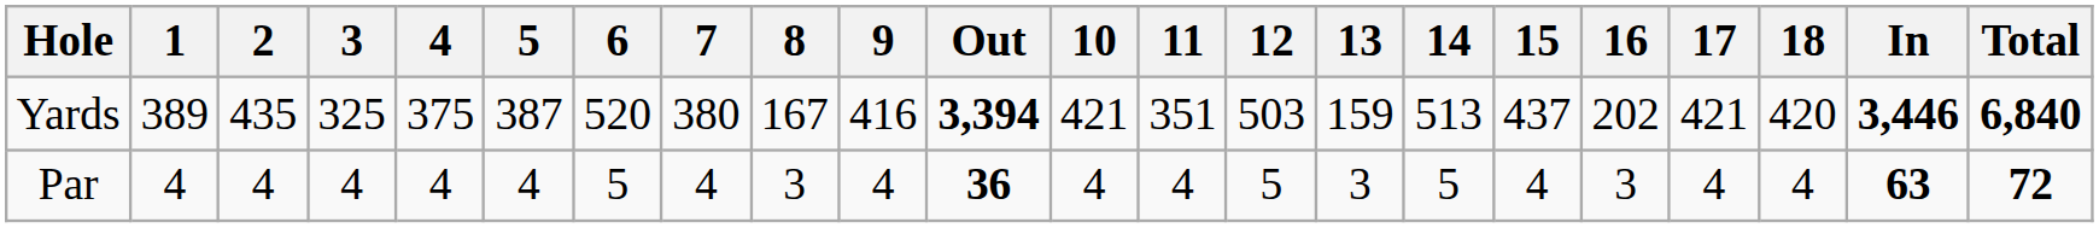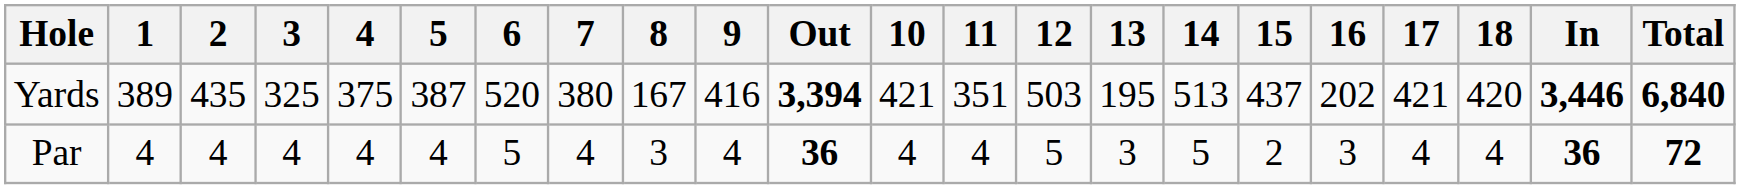 <table class="wikitable" style="text-align:center">
 <tr>
 <th align="left">Hole</th>
 <th>1</th>
 <th>2</th>
 <th>3</th>
 <th>4</th>
 <th>5</th>
 <th>6</th>
 <th>7</th>
 <th>8</th>
 <th>9</th>
 <th>Out</th>
 <th>10</th>
 <th>11</th>
 <th>12</th>
 <th>13</th>
 <th>14</th>
 <th>15</th>
 <th>16</th>
 <th>17</th>
 <th>18</th>
 <th>In</th>
 <th>Total</th>
 </tr>
 <tr>
 <td align="center">Yards</td>
 <td>389</td>
 <td>435</td>
 <td>325</td>
 <td>375</td>
 <td>387</td>
 <td>520</td>
 <td>380</td>
 <td>167</td>
 <td>416</td>
 <td><strong>3,394</strong></td>
 <td>421</td>
 <td>351</td>
 <td>503</td>
-<td>159</td>
+<td>195</td>
 <td>513</td>
 <td>437</td>
 <td>202</td>
 <td>421</td>
 <td>420</td>
 <td><strong>3,446</strong></td>
 <td><strong>6,840</strong></td>
 </tr>
 <tr>
 <td align="center">Par</td>
 <td>4</td>
 <td>4</td>
 <td>4</td>
 <td>4</td>
 <td>4</td>
 <td>5</td>
 <td>4</td>
 <td>3</td>
 <td>4</td>
 <td><strong>36</strong></td>
 <td>4</td>
 <td>4</td>
 <td>5</td>
 <td>3</td>
 <td>5</td>
-<td>4</td>
+<td>2</td>
 <td>3</td>
 <td>4</td>
 <td>4</td>
-<td><strong>63</strong></td>
+<td><strong>36</strong></td>
 <td><strong>72</strong></td>
 </tr>
 </table>
